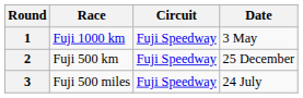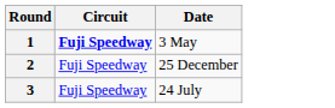 <table class="wikitable" style="font-size: 90%;">
 <tr>
 <th>Round</th>
-<th>Race</th>
 <th>Circuit</th>
 <th>Date</th>
 </tr>
 <tr>
 <th>1</th>
-<td><a href='#'>Fuji 1000&nbsp;km</a></td>
-<td><a href='#'>Fuji Speedway</a></td>
+<td><strong><a href='#'>Fuji Speedway</a></strong></td>
 <td>3 May</td>
 </tr>
 <tr>
 <th>2</th>
-<td>Fuji 500 km</td>
 <td><a href='#'>Fuji Speedway</a></td>
 <td>25 December</td>
 </tr>
 <tr>
 <th>3</th>
-<td>Fuji 500 miles</td>
 <td><a href='#'>Fuji Speedway</a></td>
 <td>24 July</td>
 </tr>
 </table>
